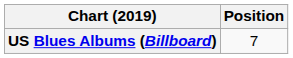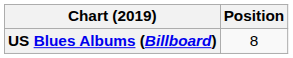 <table class="wikitable plainrowheaders" style="text-align:center">
 <tr>
 <th scope="col">Chart (2019)</th>
 <th scope="col">Position</th>
 </tr>
 <tr>
 <th scope="row">US <a href='#'>Blues Albums</a> (<a href='#'><em>Billboard</em></a>)</th>
-<td>7</td>
+<td>8</td>
 </tr>
 </table>
